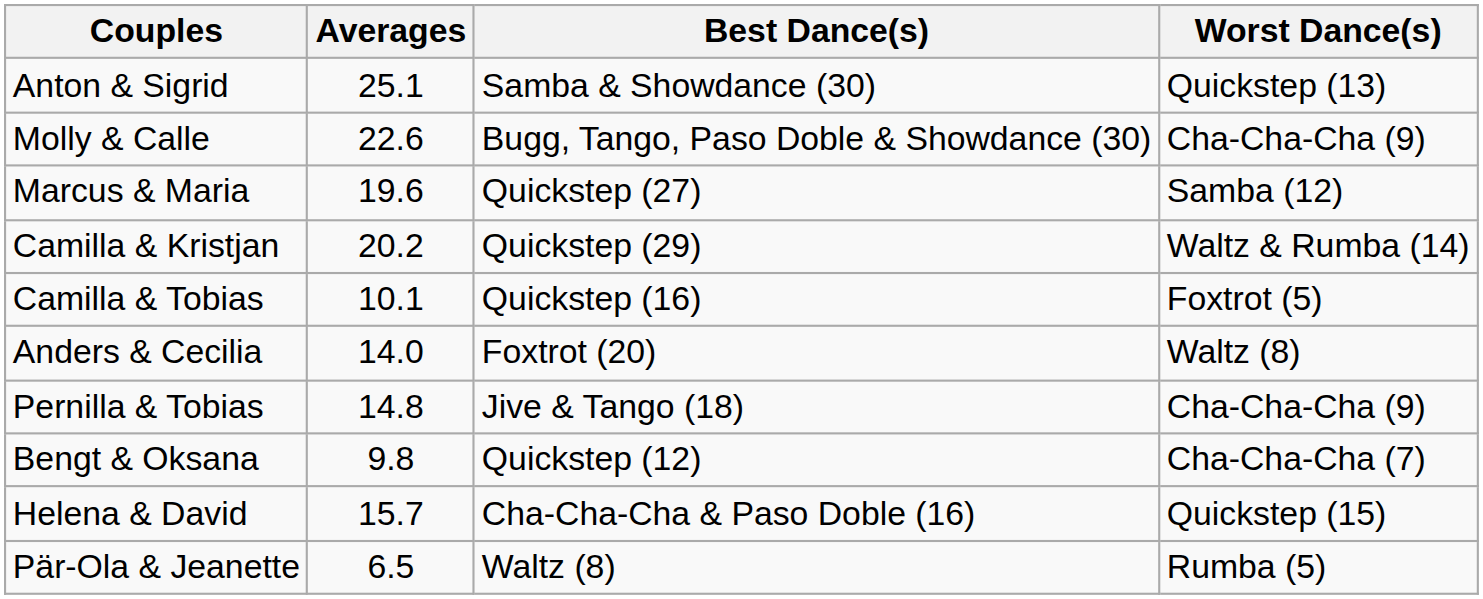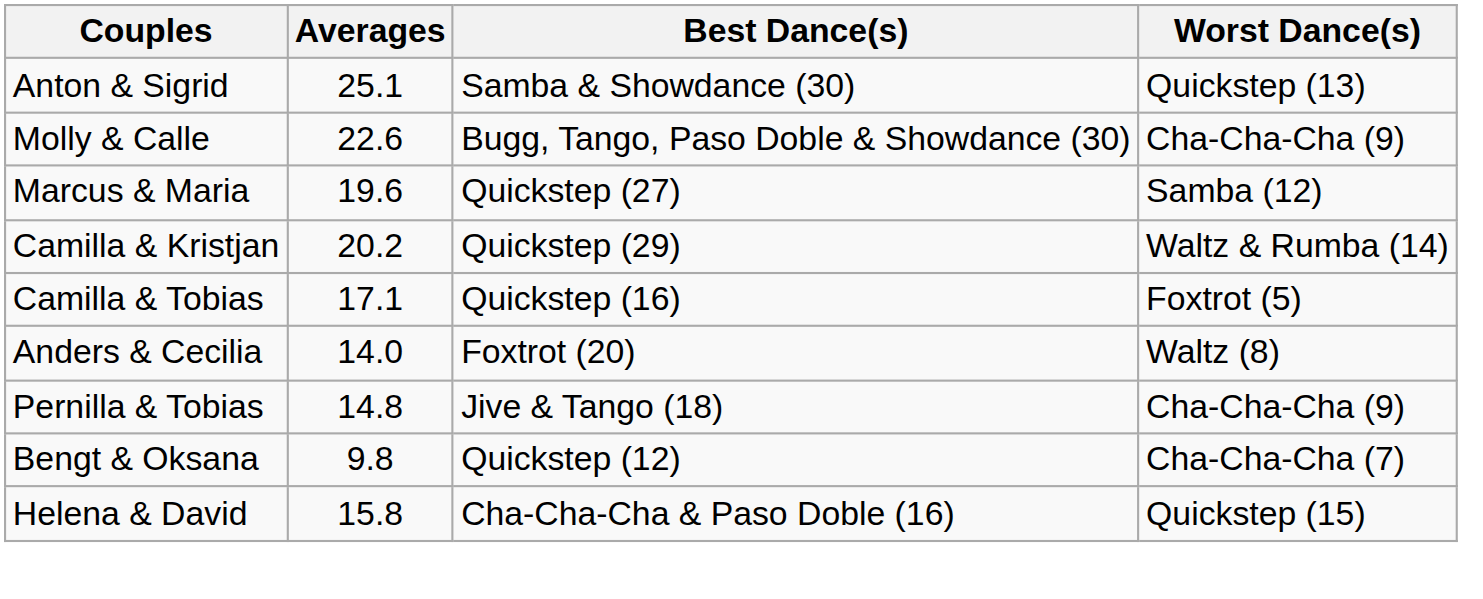 <table class="wikitable" border="1">
 <tr>
 <th>Couples</th>
 <th>Averages</th>
 <th>Best Dance(s)</th>
 <th>Worst Dance(s)</th>
 </tr>
 <tr>
 <td>Anton & Sigrid</td>
 <td align="center">25.1</td>
 <td>Samba & Showdance (30)</td>
 <td>Quickstep (13)</td>
 </tr>
 <tr>
 <td>Molly & Calle</td>
 <td align="center">22.6</td>
 <td>Bugg, Tango, Paso Doble & Showdance (30)</td>
 <td>Cha-Cha-Cha (9)</td>
 </tr>
 <tr>
 <td>Marcus & Maria</td>
 <td align="center">19.6</td>
 <td>Quickstep (27)</td>
 <td>Samba (12)</td>
 </tr>
 <tr>
 <td>Camilla & Kristjan</td>
 <td align="center">20.2</td>
 <td>Quickstep (29)</td>
 <td>Waltz & Rumba (14)</td>
 </tr>
 <tr>
 <td>Camilla & Tobias</td>
-<td align="center">10.1</td>
+<td align="center">17.1</td>
 <td>Quickstep (16)</td>
 <td>Foxtrot (5)</td>
 </tr>
 <tr>
 <td>Anders & Cecilia</td>
 <td align="center">14.0</td>
 <td>Foxtrot (20)</td>
 <td>Waltz (8)</td>
 </tr>
 <tr>
 <td>Pernilla & Tobias</td>
 <td align="center">14.8</td>
 <td>Jive & Tango (18)</td>
 <td>Cha-Cha-Cha (9)</td>
 </tr>
 <tr>
 <td>Bengt & Oksana</td>
 <td align="center">9.8</td>
 <td>Quickstep (12)</td>
 <td>Cha-Cha-Cha (7)</td>
 </tr>
 <tr>
 <td>Helena & David</td>
-<td align="center">15.7</td>
+<td align="center">15.8</td>
 <td>Cha-Cha-Cha & Paso Doble (16)</td>
 <td>Quickstep (15)</td>
 </tr>
-<tr>
-<td>Pär-Ola & Jeanette</td>
-<td align="center">6.5</td>
-<td>Waltz (8)</td>
-<td>Rumba (5)</td>
-</tr>
 </table>
